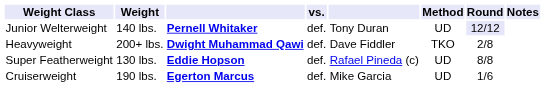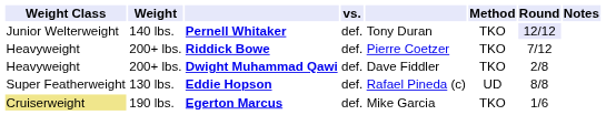 <table class="toccolours" style="font-size: 85%;">
 <tr>
 <th style="background:#e6e8fa; color:#000; text-align:center;">Weight Class</th>
 <th style="background:#e6e8fa; color:#000; text-align:center;">Weight</th>
 <th style="background:#e6e8fa; color:#000; text-align:center;"></th>
 <th style="background:#e6e8fa; color:#000; text-align:center;">vs.</th>
 <th style="background:#e6e8fa; color:#000; text-align:center;"></th>
 <th style="background:#e6e8fa; color:#000; text-align:center;">Method</th>
 <th style="background:#e6e8fa; color:#000; text-align:center;">Round</th>
 <th style="background:#e6e8fa; color:#000; text-align:center;">Notes</th>
 </tr>
 <tr>
 <td>Junior Welterweight</td>
 <td>140 lbs.</td>
 <td><strong><a href='#'>Pernell Whitaker</a></strong></td>
 <td>def.</td>
 <td>Tony Duran</td>
-<td align=center>UD</td>
+<td align=center>TKO</td>
 <td align=center style="background: lavender;">12/12</td>
+<td></td>
+</tr>
+<tr>
+<td>Heavyweight</td>
+<td>200+ lbs.</td>
+<td><strong><a href='#'>Riddick Bowe</a></strong></td>
+<td>def.</td>
+<td><a href='#'>Pierre Coetzer</a></td>
+<td align=center>TKO</td>
+<td align=center>7/12</td>
 <td></td>
 </tr>
 <tr>
 <td>Heavyweight</td>
 <td>200+ lbs.</td>
 <td><strong><a href='#'>Dwight Muhammad Qawi</a></strong></td>
 <td>def.</td>
 <td>Dave Fiddler</td>
 <td align=center>TKO</td>
 <td align=center>2/8</td>
 </tr>
 <tr>
 <td>Super Featherweight</td>
 <td>130 lbs.</td>
 <td><strong><a href='#'>Eddie Hopson</a></strong></td>
 <td>def.</td>
 <td><a href='#'>Rafael Pineda</a> (c)</td>
 <td align=center>UD</td>
 <td align=center>8/8</td>
 </tr>
 <tr>
-<td>Cruiserweight</td>
+<td style="background: khaki;">Cruiserweight</td>
 <td>190 lbs.</td>
 <td><strong><a href='#'>Egerton Marcus</a></strong></td>
 <td>def.</td>
 <td>Mike Garcia</td>
-<td align=center>UD</td>
+<td align=center>TKO</td>
 <td align=center>1/6</td>
 </tr>
 </table>
